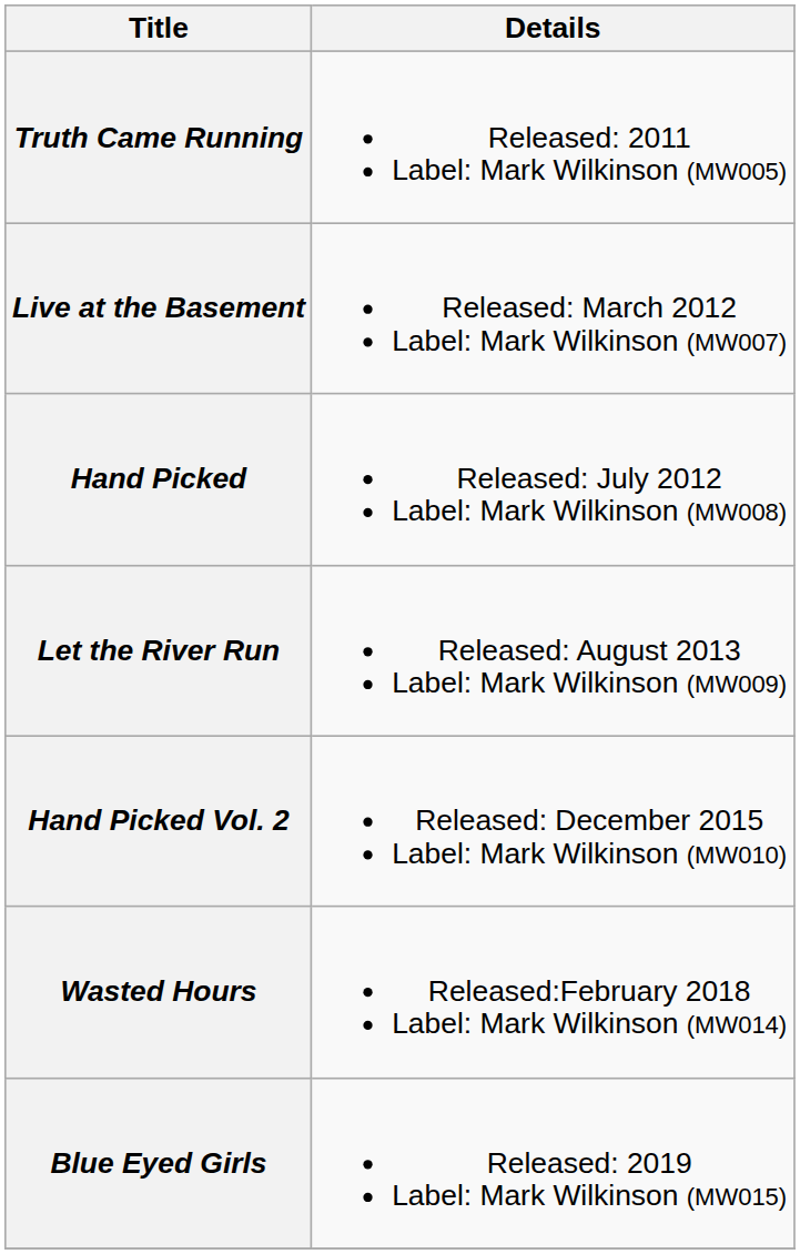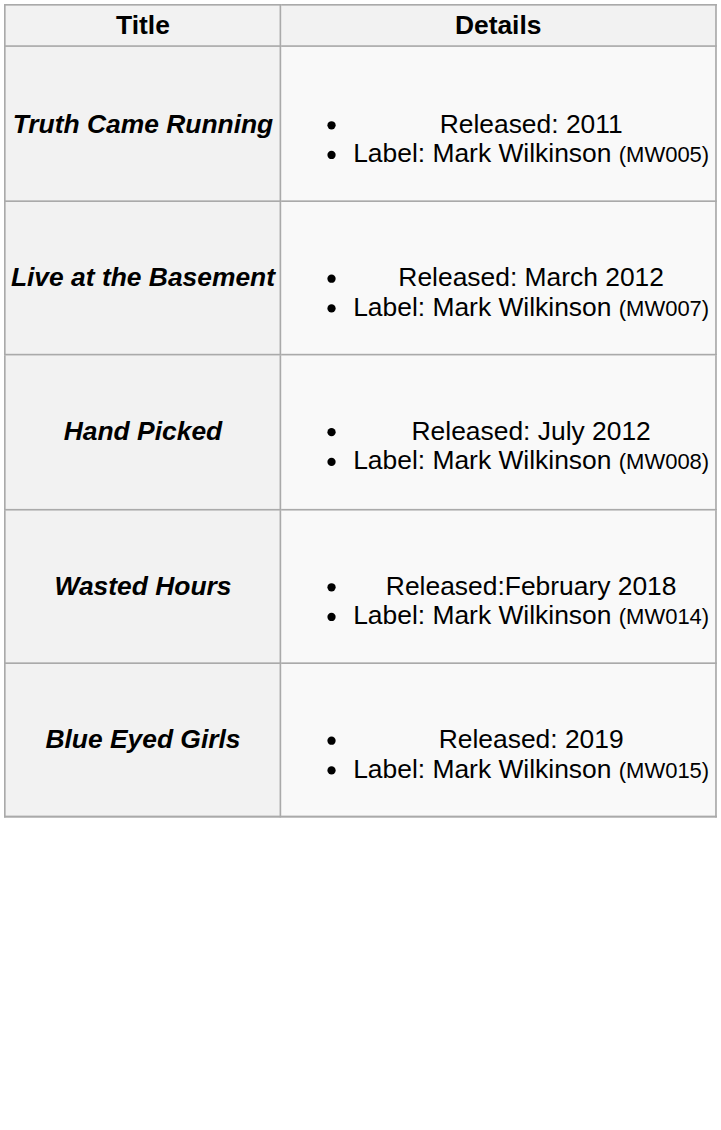 <table class="wikitable plainrowheaders" style="text-align:center;" border="1">
 <tr>
 <th>Title</th>
 <th>Details</th>
 </tr>
 <tr>
 <th scope="row"><em>Truth Came Running</em></th>
 <td><br><ul><li>Released: 2011</li><li>Label: Mark Wilkinson <small>(MW005)</small></li></ul></td>
 </tr>
 <tr>
 <th scope="row"><em>Live at the Basement</em></th>
 <td><br><ul><li>Released: March 2012</li><li>Label: Mark Wilkinson <small>(MW007)</small></li></ul></td>
 </tr>
 <tr>
 <th scope="row"><em>Hand Picked</em></th>
 <td><br><ul><li>Released: July 2012</li><li>Label: Mark Wilkinson <small>(MW008)</small></li></ul></td>
 </tr>
 <tr>
-<th scope="row"><em>Let the River Run</em></th>
-<td><br><ul><li>Released: August 2013</li><li>Label: Mark Wilkinson <small>(MW009)</small></li></ul></td>
-</tr>
-<tr>
-<th scope="row"><em>Hand Picked Vol. 2</em></th>
-<td><br><ul><li>Released: December 2015</li><li>Label: Mark Wilkinson <small>(MW010)</small></li></ul></td>
-</tr>
-<tr>
 <th scope="row"><em>Wasted Hours</em></th>
 <td><br><ul><li>Released:February 2018</li><li>Label: Mark Wilkinson <small>(MW014)</small></li></ul></td>
 </tr>
 <tr>
 <th scope="row"><em>Blue Eyed Girls</em></th>
 <td><br><ul><li>Released: 2019</li><li>Label: Mark Wilkinson <small>(MW015)</small></li></ul></td>
 </tr>
 <tr>
 </tr>
 </table>
